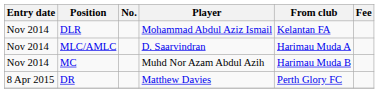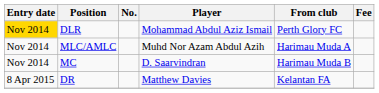 <table class="wikitable sortable">
 <tr>
 <th>Entry date</th>
 <th>Position</th>
 <th>No.</th>
 <th>Player</th>
 <th>From club</th>
 <th>Fee</th>
 </tr>
 <tr>
-<td>Nov 2014</td>
+<td style="background: gold;">Nov 2014</td>
 <td><a href='#'>DLR</a></td>
 <td></td>
 <td> <a href='#'>Mohammad Abdul Aziz Ismail</a></td>
-<td> <a href='#'>Kelantan FA</a></td>
+<td> <a href='#'>Perth Glory FC</a></td>
 <td></td>
 </tr>
 <tr>
 <td>Nov 2014</td>
 <td><a href='#'>MLC/AMLC</a></td>
 <td></td>
-<td> <a href='#'>D. Saarvindran</a></td>
+<td> Muhd Nor Azam Abdul Azih</td>
 <td> <a href='#'>Harimau Muda A</a></td>
 <td></td>
 </tr>
 <tr>
 <td>Nov 2014</td>
 <td><a href='#'>MC</a></td>
 <td></td>
-<td> Muhd Nor Azam Abdul Azih</td>
+<td> <a href='#'>D. Saarvindran</a></td>
 <td> <a href='#'>Harimau Muda B</a></td>
 <td></td>
 </tr>
 <tr>
 <td>8 Apr 2015</td>
 <td><a href='#'>DR</a></td>
 <td></td>
 <td> <a href='#'>Matthew Davies</a></td>
-<td> <a href='#'>Perth Glory FC</a></td>
+<td> <a href='#'>Kelantan FA</a></td>
 <td></td>
 </tr>
 <tr>
 </tr>
 </table>
